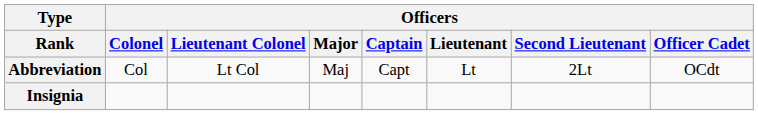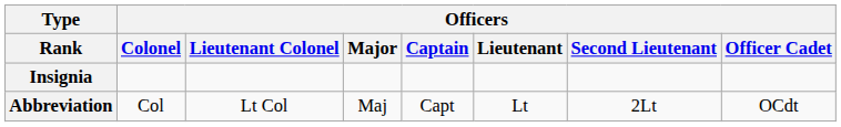 <table class="wikitable" style="text-align:center">
 <tr>
 <th>Type</th>
 <th colspan=7>Officers</th>
 </tr>
 <tr>
 <th>Rank</th>
 <th><a href='#'>Colonel</a></th>
 <th><a href='#'>Lieutenant Colonel</a></th>
 <th>Major</th>
 <th><a href='#'>Captain</a></th>
 <th>Lieutenant</th>
 <th><a href='#'>Second Lieutenant</a></th>
 <th><a href='#'>Officer Cadet</a></th>
 </tr>
 <tr>
+<th>Insignia</th>
+<td></td>
+<td></td>
+<td></td>
+<td></td>
+<td></td>
+<td></td>
+<td></td>
+</tr>
+<tr>
 <th>Abbreviation</th>
 <td>Col</td>
 <td>Lt Col</td>
 <td>Maj</td>
 <td>Capt</td>
 <td>Lt</td>
 <td>2Lt</td>
 <td>OCdt</td>
 </tr>
-<tr>
-<th>Insignia</th>
-<td></td>
-<td></td>
-<td></td>
-<td></td>
-<td></td>
-<td></td>
-<td></td>
-</tr>
 </table>
